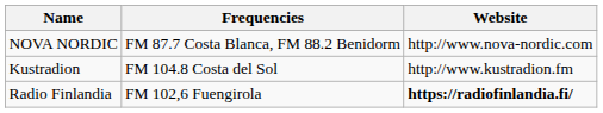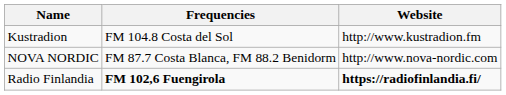 <table class="wikitable sortable">
 <tr style="background-color:#C9C9C9">
 <th>Name</th>
 <th>Frequencies</th>
 <th>Website</th>
 </tr>
 <tr>
+<td>Kustradion</td>
+<td>FM 104.8 Costa del Sol</td>
+<td>http://www.kustradion.fm</td>
+</tr>
+<tr>
 <td>NOVA NORDIC</td>
 <td>FM 87.7 Costa Blanca, FM 88.2 Benidorm</td>
 <td>http://www.nova-nordic.com</td>
 </tr>
 <tr>
-<td>Kustradion</td>
-<td>FM 104.8 Costa del Sol</td>
-<td>http://www.kustradion.fm</td>
-</tr>
-<tr>
 <td>Radio Finlandia</td>
-<td>FM 102,6 Fuengirola</td>
+<td><strong>FM 102,6 Fuengirola</strong></td>
 <td><strong>https://radiofinlandia.fi/</strong></td>
 </tr>
 </table>
